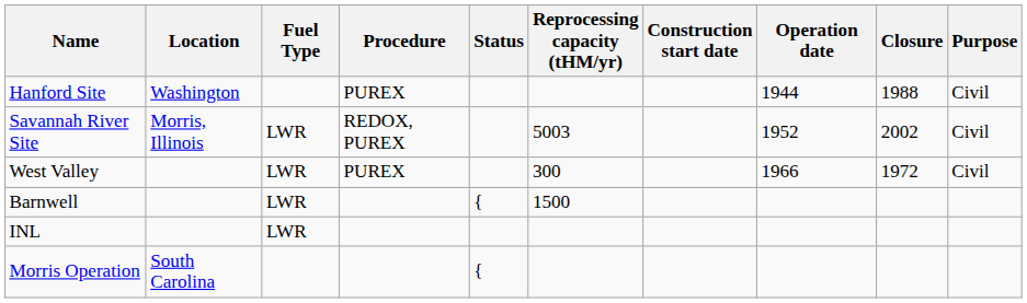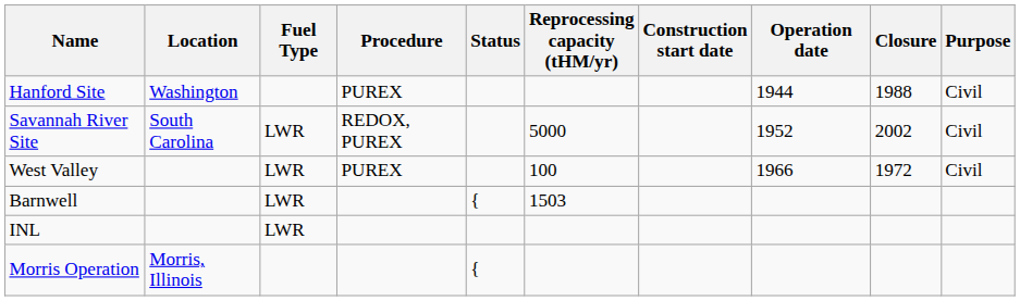 <table class="wikitable">
 <tr>
 <th>Name</th>
 <th>Location</th>
 <th>Fuel Type</th>
 <th>Procedure</th>
 <th>Status</th>
 <th>Reprocessing<br>capacity <br>(tHM/yr)</th>
 <th>Construction<br>start date</th>
 <th>Operation date</th>
 <th>Closure</th>
 <th>Purpose</th>
 </tr>
 <tr>
 <td><a href='#'>Hanford Site</a></td>
 <td><a href='#'>Washington</a></td>
 <td></td>
 <td>PUREX</td>
 <td></td>
 <td></td>
 <td></td>
 <td>1944</td>
 <td>1988</td>
 <td>Civil</td>
 </tr>
 <tr>
 <td><a href='#'>Savannah River Site</a></td>
-<td><a href='#'>Morris, Illinois</a></td>
+<td><a href='#'>South Carolina</a></td>
 <td>LWR</td>
 <td>REDOX, PUREX</td>
 <td></td>
-<td>5003</td>
+<td>5000</td>
 <td></td>
 <td>1952</td>
 <td>2002</td>
 <td>Civil</td>
 </tr>
 <tr>
 <td>West Valley</td>
 <td></td>
 <td>LWR</td>
 <td>PUREX</td>
 <td></td>
-<td>300</td>
+<td>100</td>
 <td></td>
 <td>1966</td>
 <td>1972</td>
 <td>Civil</td>
 </tr>
 <tr>
 <td>Barnwell</td>
 <td></td>
 <td>LWR</td>
 <td></td>
 <td>{</td>
-<td>1500</td>
+<td>1503</td>
 <td></td>
 <td></td>
 <td></td>
 <td></td>
 </tr>
 <tr>
 <td>INL</td>
 <td></td>
 <td>LWR</td>
 <td></td>
 <td></td>
 <td></td>
 <td></td>
 <td></td>
 <td></td>
 <td></td>
 </tr>
 <tr>
 <td><a href='#'>Morris Operation</a></td>
-<td><a href='#'>South Carolina</a></td>
+<td><a href='#'>Morris, Illinois</a></td>
 <td></td>
 <td></td>
 <td>{</td>
 <td></td>
 <td></td>
 <td></td>
 <td></td>
 </tr>
 </table>
